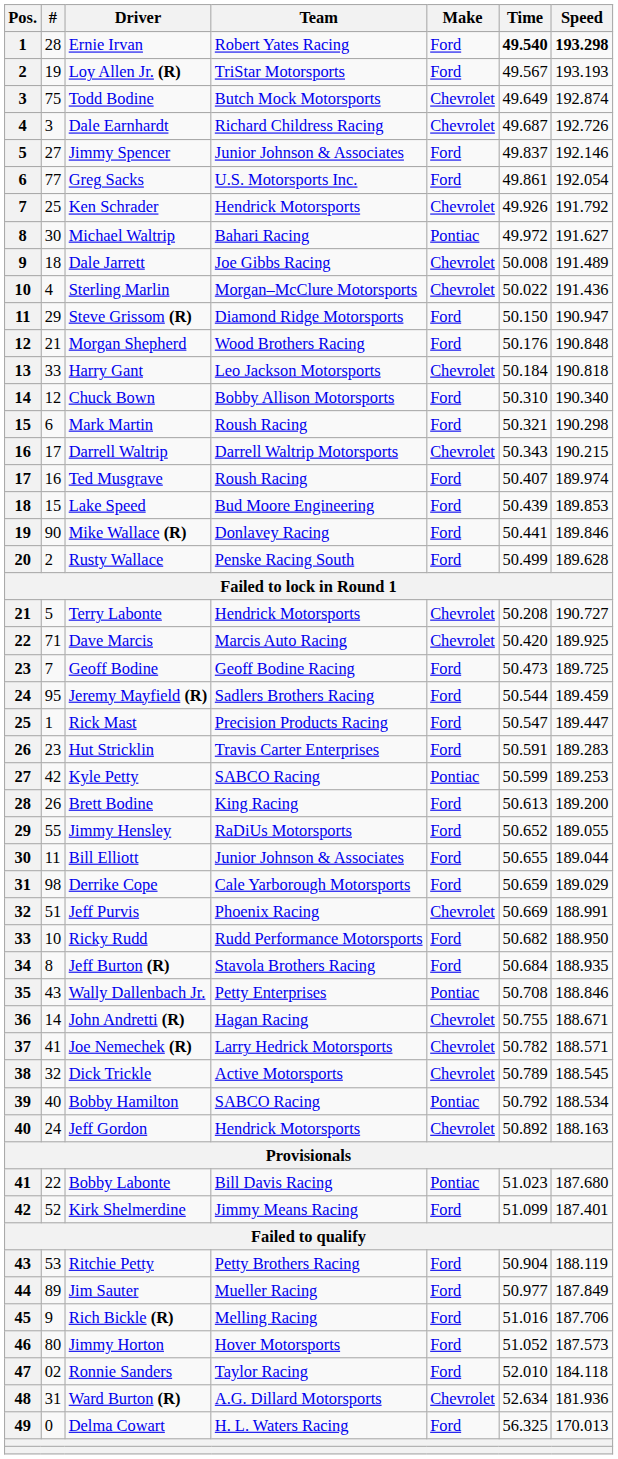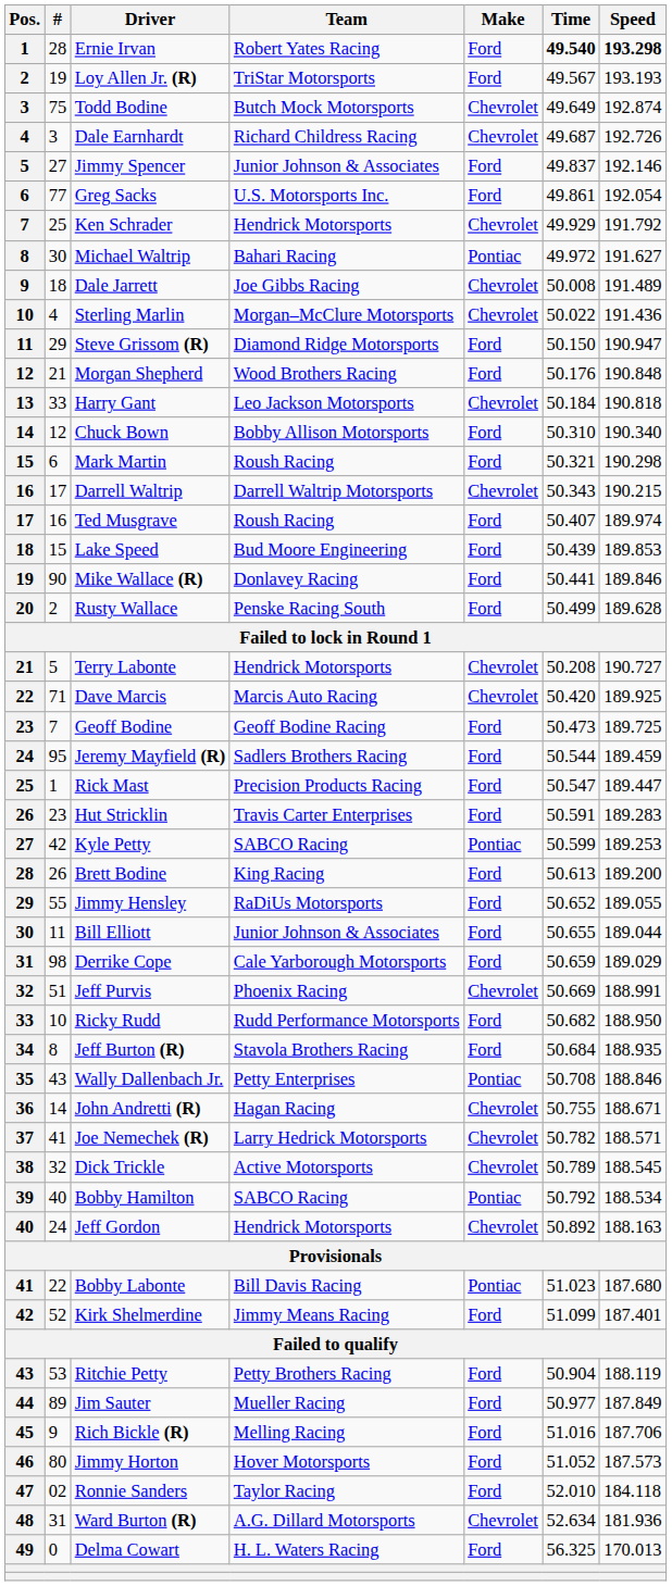 <table class="wikitable" style="font-size:95%">
 <tr>
 <th>Pos.</th>
 <th>#</th>
 <th>Driver</th>
 <th>Team</th>
 <th>Make</th>
 <th>Time</th>
 <th>Speed</th>
 </tr>
 <tr>
 <th>1</th>
 <td>28</td>
 <td><a href='#'>Ernie Irvan</a></td>
 <td><a href='#'>Robert Yates Racing</a></td>
 <td><a href='#'>Ford</a></td>
 <td><strong>49.540</strong></td>
 <td><strong>193.298</strong></td>
 </tr>
 <tr>
 <th>2</th>
 <td>19</td>
 <td><a href='#'>Loy Allen Jr.</a> <strong>(R)</strong></td>
 <td><a href='#'>TriStar Motorsports</a></td>
 <td><a href='#'>Ford</a></td>
 <td>49.567</td>
 <td>193.193</td>
 </tr>
 <tr>
 <th>3</th>
 <td>75</td>
 <td><a href='#'>Todd Bodine</a></td>
 <td><a href='#'>Butch Mock Motorsports</a></td>
 <td><a href='#'>Chevrolet</a></td>
 <td>49.649</td>
 <td>192.874</td>
 </tr>
 <tr>
 <th>4</th>
 <td>3</td>
 <td><a href='#'>Dale Earnhardt</a></td>
 <td><a href='#'>Richard Childress Racing</a></td>
 <td><a href='#'>Chevrolet</a></td>
 <td>49.687</td>
 <td>192.726</td>
 </tr>
 <tr>
 <th>5</th>
 <td>27</td>
 <td><a href='#'>Jimmy Spencer</a></td>
 <td><a href='#'>Junior Johnson & Associates</a></td>
 <td><a href='#'>Ford</a></td>
 <td>49.837</td>
 <td>192.146</td>
 </tr>
 <tr>
 <th>6</th>
 <td>77</td>
 <td><a href='#'>Greg Sacks</a></td>
 <td><a href='#'>U.S. Motorsports Inc.</a></td>
 <td><a href='#'>Ford</a></td>
 <td>49.861</td>
 <td>192.054</td>
 </tr>
 <tr>
 <th>7</th>
 <td>25</td>
 <td><a href='#'>Ken Schrader</a></td>
 <td><a href='#'>Hendrick Motorsports</a></td>
 <td><a href='#'>Chevrolet</a></td>
-<td>49.926</td>
+<td>49.929</td>
 <td>191.792</td>
 </tr>
 <tr>
 <th>8</th>
 <td>30</td>
 <td><a href='#'>Michael Waltrip</a></td>
 <td><a href='#'>Bahari Racing</a></td>
 <td><a href='#'>Pontiac</a></td>
 <td>49.972</td>
 <td>191.627</td>
 </tr>
 <tr>
 <th>9</th>
 <td>18</td>
 <td><a href='#'>Dale Jarrett</a></td>
 <td><a href='#'>Joe Gibbs Racing</a></td>
 <td><a href='#'>Chevrolet</a></td>
 <td>50.008</td>
 <td>191.489</td>
 </tr>
 <tr>
 <th>10</th>
 <td>4</td>
 <td><a href='#'>Sterling Marlin</a></td>
 <td><a href='#'>Morgan–McClure Motorsports</a></td>
 <td><a href='#'>Chevrolet</a></td>
 <td>50.022</td>
 <td>191.436</td>
 </tr>
 <tr>
 <th>11</th>
 <td>29</td>
 <td><a href='#'>Steve Grissom</a> <strong>(R)</strong></td>
 <td><a href='#'>Diamond Ridge Motorsports</a></td>
 <td><a href='#'>Ford</a></td>
 <td>50.150</td>
 <td>190.947</td>
 </tr>
 <tr>
 <th>12</th>
 <td>21</td>
 <td><a href='#'>Morgan Shepherd</a></td>
 <td><a href='#'>Wood Brothers Racing</a></td>
 <td><a href='#'>Ford</a></td>
 <td>50.176</td>
 <td>190.848</td>
 </tr>
 <tr>
 <th>13</th>
 <td>33</td>
 <td><a href='#'>Harry Gant</a></td>
 <td><a href='#'>Leo Jackson Motorsports</a></td>
 <td><a href='#'>Chevrolet</a></td>
 <td>50.184</td>
 <td>190.818</td>
 </tr>
 <tr>
 <th>14</th>
 <td>12</td>
 <td><a href='#'>Chuck Bown</a></td>
 <td><a href='#'>Bobby Allison Motorsports</a></td>
 <td><a href='#'>Ford</a></td>
 <td>50.310</td>
 <td>190.340</td>
 </tr>
 <tr>
 <th>15</th>
 <td>6</td>
 <td><a href='#'>Mark Martin</a></td>
 <td><a href='#'>Roush Racing</a></td>
 <td><a href='#'>Ford</a></td>
 <td>50.321</td>
 <td>190.298</td>
 </tr>
 <tr>
 <th>16</th>
 <td>17</td>
 <td><a href='#'>Darrell Waltrip</a></td>
 <td><a href='#'>Darrell Waltrip Motorsports</a></td>
 <td><a href='#'>Chevrolet</a></td>
 <td>50.343</td>
 <td>190.215</td>
 </tr>
 <tr>
 <th>17</th>
 <td>16</td>
 <td><a href='#'>Ted Musgrave</a></td>
 <td><a href='#'>Roush Racing</a></td>
 <td><a href='#'>Ford</a></td>
 <td>50.407</td>
 <td>189.974</td>
 </tr>
 <tr>
 <th>18</th>
 <td>15</td>
 <td><a href='#'>Lake Speed</a></td>
 <td><a href='#'>Bud Moore Engineering</a></td>
 <td><a href='#'>Ford</a></td>
 <td>50.439</td>
 <td>189.853</td>
 </tr>
 <tr>
 <th>19</th>
 <td>90</td>
 <td><a href='#'>Mike Wallace</a> <strong>(R)</strong></td>
 <td><a href='#'>Donlavey Racing</a></td>
 <td><a href='#'>Ford</a></td>
 <td>50.441</td>
 <td>189.846</td>
 </tr>
 <tr>
 <th>20</th>
 <td>2</td>
 <td><a href='#'>Rusty Wallace</a></td>
 <td><a href='#'>Penske Racing South</a></td>
 <td><a href='#'>Ford</a></td>
 <td>50.499</td>
 <td>189.628</td>
 </tr>
 <tr>
 <th colspan="7">Failed to lock in Round 1</th>
 </tr>
 <tr>
 <th>21</th>
 <td>5</td>
 <td><a href='#'>Terry Labonte</a></td>
 <td><a href='#'>Hendrick Motorsports</a></td>
 <td><a href='#'>Chevrolet</a></td>
 <td>50.208</td>
 <td>190.727</td>
 </tr>
 <tr>
 <th>22</th>
 <td>71</td>
 <td><a href='#'>Dave Marcis</a></td>
 <td><a href='#'>Marcis Auto Racing</a></td>
 <td><a href='#'>Chevrolet</a></td>
 <td>50.420</td>
 <td>189.925</td>
 </tr>
 <tr>
 <th>23</th>
 <td>7</td>
 <td><a href='#'>Geoff Bodine</a></td>
 <td><a href='#'>Geoff Bodine Racing</a></td>
 <td><a href='#'>Ford</a></td>
 <td>50.473</td>
 <td>189.725</td>
 </tr>
 <tr>
 <th>24</th>
 <td>95</td>
 <td><a href='#'>Jeremy Mayfield</a> <strong>(R)</strong></td>
 <td><a href='#'>Sadlers Brothers Racing</a></td>
 <td><a href='#'>Ford</a></td>
 <td>50.544</td>
 <td>189.459</td>
 </tr>
 <tr>
 <th>25</th>
 <td>1</td>
 <td><a href='#'>Rick Mast</a></td>
 <td><a href='#'>Precision Products Racing</a></td>
 <td><a href='#'>Ford</a></td>
 <td>50.547</td>
 <td>189.447</td>
 </tr>
 <tr>
 <th>26</th>
 <td>23</td>
 <td><a href='#'>Hut Stricklin</a></td>
 <td><a href='#'>Travis Carter Enterprises</a></td>
 <td><a href='#'>Ford</a></td>
 <td>50.591</td>
 <td>189.283</td>
 </tr>
 <tr>
 <th>27</th>
 <td>42</td>
 <td><a href='#'>Kyle Petty</a></td>
 <td><a href='#'>SABCO Racing</a></td>
 <td><a href='#'>Pontiac</a></td>
 <td>50.599</td>
 <td>189.253</td>
 </tr>
 <tr>
 <th>28</th>
 <td>26</td>
 <td><a href='#'>Brett Bodine</a></td>
 <td><a href='#'>King Racing</a></td>
 <td><a href='#'>Ford</a></td>
 <td>50.613</td>
 <td>189.200</td>
 </tr>
 <tr>
 <th>29</th>
 <td>55</td>
 <td><a href='#'>Jimmy Hensley</a></td>
 <td><a href='#'>RaDiUs Motorsports</a></td>
 <td><a href='#'>Ford</a></td>
 <td>50.652</td>
 <td>189.055</td>
 </tr>
 <tr>
 <th>30</th>
 <td>11</td>
 <td><a href='#'>Bill Elliott</a></td>
 <td><a href='#'>Junior Johnson & Associates</a></td>
 <td><a href='#'>Ford</a></td>
 <td>50.655</td>
 <td>189.044</td>
 </tr>
 <tr>
 <th>31</th>
 <td>98</td>
 <td><a href='#'>Derrike Cope</a></td>
 <td><a href='#'>Cale Yarborough Motorsports</a></td>
 <td><a href='#'>Ford</a></td>
 <td>50.659</td>
 <td>189.029</td>
 </tr>
 <tr>
 <th>32</th>
 <td>51</td>
 <td><a href='#'>Jeff Purvis</a></td>
 <td><a href='#'>Phoenix Racing</a></td>
 <td><a href='#'>Chevrolet</a></td>
 <td>50.669</td>
 <td>188.991</td>
 </tr>
 <tr>
 <th>33</th>
 <td>10</td>
 <td><a href='#'>Ricky Rudd</a></td>
 <td><a href='#'>Rudd Performance Motorsports</a></td>
 <td><a href='#'>Ford</a></td>
 <td>50.682</td>
 <td>188.950</td>
 </tr>
 <tr>
 <th>34</th>
 <td>8</td>
 <td><a href='#'>Jeff Burton</a> <strong>(R)</strong></td>
 <td><a href='#'>Stavola Brothers Racing</a></td>
 <td><a href='#'>Ford</a></td>
 <td>50.684</td>
 <td>188.935</td>
 </tr>
 <tr>
 <th>35</th>
 <td>43</td>
 <td><a href='#'>Wally Dallenbach Jr.</a></td>
 <td><a href='#'>Petty Enterprises</a></td>
 <td><a href='#'>Pontiac</a></td>
 <td>50.708</td>
 <td>188.846</td>
 </tr>
 <tr>
 <th>36</th>
 <td>14</td>
 <td><a href='#'>John Andretti</a> <strong>(R)</strong></td>
 <td><a href='#'>Hagan Racing</a></td>
 <td><a href='#'>Chevrolet</a></td>
 <td>50.755</td>
 <td>188.671</td>
 </tr>
 <tr>
 <th>37</th>
 <td>41</td>
 <td><a href='#'>Joe Nemechek</a> <strong>(R)</strong></td>
 <td><a href='#'>Larry Hedrick Motorsports</a></td>
 <td><a href='#'>Chevrolet</a></td>
 <td>50.782</td>
 <td>188.571</td>
 </tr>
 <tr>
 <th>38</th>
 <td>32</td>
 <td><a href='#'>Dick Trickle</a></td>
 <td><a href='#'>Active Motorsports</a></td>
 <td><a href='#'>Chevrolet</a></td>
 <td>50.789</td>
 <td>188.545</td>
 </tr>
 <tr>
 <th>39</th>
 <td>40</td>
 <td><a href='#'>Bobby Hamilton</a></td>
 <td><a href='#'>SABCO Racing</a></td>
 <td><a href='#'>Pontiac</a></td>
 <td>50.792</td>
 <td>188.534</td>
 </tr>
 <tr>
 <th>40</th>
 <td>24</td>
 <td><a href='#'>Jeff Gordon</a></td>
 <td><a href='#'>Hendrick Motorsports</a></td>
 <td><a href='#'>Chevrolet</a></td>
 <td>50.892</td>
 <td>188.163</td>
 </tr>
 <tr>
 <th colspan="7">Provisionals</th>
 </tr>
 <tr>
 <th>41</th>
 <td>22</td>
 <td><a href='#'>Bobby Labonte</a></td>
 <td><a href='#'>Bill Davis Racing</a></td>
 <td><a href='#'>Pontiac</a></td>
 <td>51.023</td>
 <td>187.680</td>
 </tr>
 <tr>
 <th>42</th>
 <td>52</td>
 <td><a href='#'>Kirk Shelmerdine</a></td>
 <td><a href='#'>Jimmy Means Racing</a></td>
 <td><a href='#'>Ford</a></td>
 <td>51.099</td>
 <td>187.401</td>
 </tr>
 <tr>
 <th colspan="7">Failed to qualify</th>
 </tr>
 <tr>
 <th>43</th>
 <td>53</td>
 <td><a href='#'>Ritchie Petty</a></td>
 <td><a href='#'>Petty Brothers Racing</a></td>
 <td><a href='#'>Ford</a></td>
 <td>50.904</td>
 <td>188.119</td>
 </tr>
 <tr>
 <th>44</th>
 <td>89</td>
 <td><a href='#'>Jim Sauter</a></td>
 <td><a href='#'>Mueller Racing</a></td>
 <td><a href='#'>Ford</a></td>
 <td>50.977</td>
 <td>187.849</td>
 </tr>
 <tr>
 <th>45</th>
 <td>9</td>
 <td><a href='#'>Rich Bickle</a> <strong>(R)</strong></td>
 <td><a href='#'>Melling Racing</a></td>
 <td><a href='#'>Ford</a></td>
 <td>51.016</td>
 <td>187.706</td>
 </tr>
 <tr>
 <th>46</th>
 <td>80</td>
 <td><a href='#'>Jimmy Horton</a></td>
 <td><a href='#'>Hover Motorsports</a></td>
 <td><a href='#'>Ford</a></td>
 <td>51.052</td>
 <td>187.573</td>
 </tr>
 <tr>
 <th>47</th>
 <td>02</td>
 <td><a href='#'>Ronnie Sanders</a></td>
 <td><a href='#'>Taylor Racing</a></td>
 <td><a href='#'>Ford</a></td>
 <td>52.010</td>
 <td>184.118</td>
 </tr>
 <tr>
 <th>48</th>
 <td>31</td>
 <td><a href='#'>Ward Burton</a> <strong>(R)</strong></td>
 <td><a href='#'>A.G. Dillard Motorsports</a></td>
 <td><a href='#'>Chevrolet</a></td>
 <td>52.634</td>
 <td>181.936</td>
 </tr>
 <tr>
 <th>49</th>
 <td>0</td>
 <td><a href='#'>Delma Cowart</a></td>
 <td><a href='#'>H. L. Waters Racing</a></td>
 <td><a href='#'>Ford</a></td>
 <td>56.325</td>
 <td>170.013</td>
 </tr>
 <tr>
 <th colspan="7"></th>
 </tr>
 <tr>
 <th colspan="7"></th>
 </tr>
 </table>
